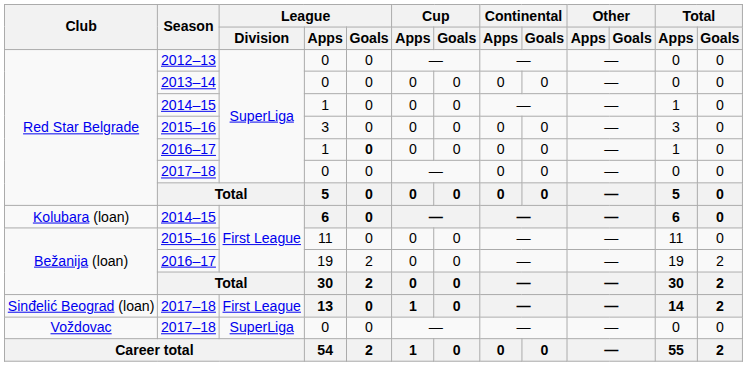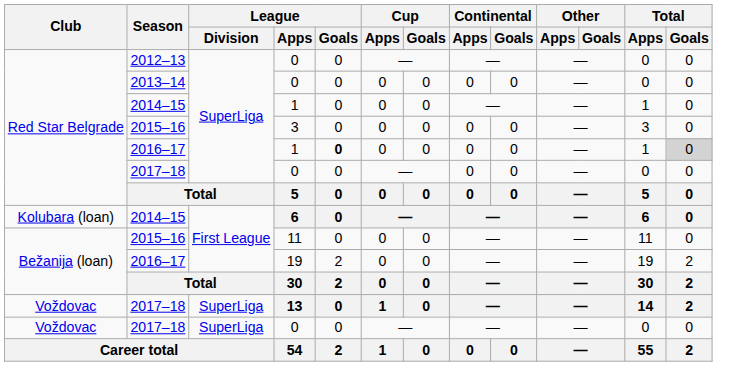 <table class="wikitable" style="text-align: center;font-size:90%">
 <tr>
 <th rowspan="2">Club</th>
 <th rowspan="2">Season</th>
 <th colspan="3">League</th>
 <th colspan="2">Cup</th>
 <th colspan="2">Continental</th>
 <th colspan="2">Other</th>
 <th colspan="2">Total</th>
 </tr>
 <tr>
 <th>Division</th>
 <th>Apps</th>
 <th>Goals</th>
 <th>Apps</th>
 <th>Goals</th>
 <th>Apps</th>
 <th>Goals</th>
 <th>Apps</th>
 <th>Goals</th>
 <th>Apps</th>
 <th>Goals</th>
 </tr>
 <tr>
 <td rowspan="7" valign="center"><a href='#'>Red Star Belgrade</a></td>
 <td><a href='#'>2012–13</a></td>
 <td rowspan=6><a href='#'>SuperLiga</a></td>
 <td>0</td>
 <td>0</td>
 <td colspan="2">—</td>
 <td colspan="2">—</td>
 <td colspan="2">—</td>
 <td>0</td>
 <td>0</td>
 </tr>
 <tr>
 <td><a href='#'>2013–14</a></td>
 <td>0</td>
 <td>0</td>
 <td>0</td>
 <td>0</td>
 <td>0</td>
 <td>0</td>
 <td colspan="2">—</td>
 <td>0</td>
 <td>0</td>
 </tr>
 <tr>
 <td><a href='#'>2014–15</a></td>
 <td>1</td>
 <td>0</td>
 <td>0</td>
 <td>0</td>
 <td colspan="2">—</td>
 <td colspan="2">—</td>
 <td>1</td>
 <td>0</td>
 </tr>
 <tr>
 <td><a href='#'>2015–16</a></td>
 <td>3</td>
 <td>0</td>
 <td>0</td>
 <td>0</td>
 <td>0</td>
 <td>0</td>
 <td colspan="2">—</td>
 <td>3</td>
 <td>0</td>
 </tr>
 <tr>
 <td><a href='#'>2016–17</a></td>
 <td>1</td>
 <td><strong>0</strong></td>
 <td>0</td>
 <td>0</td>
 <td>0</td>
 <td>0</td>
 <td colspan="2">—</td>
 <td>1</td>
-<td>0</td>
+<td style="background: lightgrey;">0</td>
 </tr>
 <tr>
 <td><a href='#'>2017–18</a></td>
 <td>0</td>
 <td>0</td>
 <td colspan="2">—</td>
 <td>0</td>
 <td>0</td>
 <td colspan="2">—</td>
 <td>0</td>
 <td>0</td>
 </tr>
 <tr>
 <th colspan="2">Total</th>
 <th>5</th>
 <th>0</th>
 <th>0</th>
 <th>0</th>
 <th>0</th>
 <th>0</th>
 <th colspan="2">—</th>
 <th>5</th>
 <th>0</th>
 </tr>
 <tr>
 <td><a href='#'>Kolubara</a> (loan)</td>
 <td><a href='#'>2014–15</a></td>
 <td rowspan=3><a href='#'>First League</a></td>
 <th>6</th>
 <th>0</th>
 <th colspan="2">—</th>
 <th colspan="2">—</th>
 <th colspan="2">—</th>
 <th>6</th>
 <th>0</th>
 </tr>
 <tr>
 <td rowspan="3" valign="center"><a href='#'>Bežanija</a> (loan)</td>
 <td><a href='#'>2015–16</a></td>
 <td>11</td>
 <td>0</td>
 <td>0</td>
 <td>0</td>
 <td colspan="2">—</td>
 <td colspan="2">—</td>
 <td>11</td>
 <td>0</td>
 </tr>
 <tr>
 <td><a href='#'>2016–17</a></td>
 <td>19</td>
 <td>2</td>
 <td>0</td>
 <td>0</td>
 <td colspan="2">—</td>
 <td colspan="2">—</td>
 <td>19</td>
 <td>2</td>
 </tr>
 <tr>
 <th colspan="2">Total</th>
 <th>30</th>
 <th>2</th>
 <th>0</th>
 <th>0</th>
 <th colspan="2">—</th>
 <th colspan="2">—</th>
 <th>30</th>
 <th>2</th>
 </tr>
 <tr>
-<td><a href='#'>Sinđelić Beograd</a> (loan)</td>
+<td><a href='#'>Voždovac</a></td>
 <td><a href='#'>2017–18</a></td>
-<td><a href='#'>First League</a></td>
+<td><a href='#'>SuperLiga</a></td>
 <th>13</th>
 <th>0</th>
 <th>1</th>
 <th>0</th>
 <th colspan="2">—</th>
 <th colspan="2">—</th>
 <th>14</th>
 <th>2</th>
 </tr>
 <tr>
 <td><a href='#'>Voždovac</a></td>
 <td><a href='#'>2017–18</a></td>
 <td><a href='#'>SuperLiga</a></td>
 <td>0</td>
 <td>0</td>
 <td colspan="2">—</td>
 <td colspan="2">—</td>
 <td colspan="2">—</td>
 <td>0</td>
 <td>0</td>
 </tr>
 <tr>
 <th colspan="3">Career total</th>
 <th>54</th>
 <th>2</th>
 <th>1</th>
 <th>0</th>
 <th>0</th>
 <th>0</th>
 <th colspan="2">—</th>
 <th>55</th>
 <th>2</th>
 </tr>
 </table>
